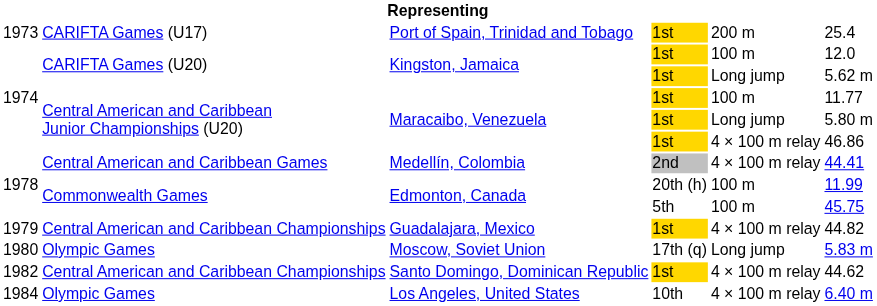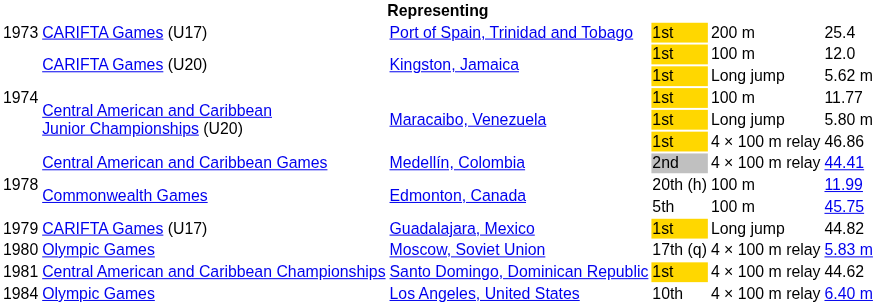 <table>
 <tr>
 <th colspan="6">Representing </th>
 </tr>
 <tr>
 <td>1973</td>
 <td><a href='#'>CARIFTA Games</a> (U17)</td>
 <td><a href='#'>Port of Spain, Trinidad and Tobago</a></td>
 <td bgcolor=gold>1st</td>
 <td>200 m</td>
 <td>25.4</td>
 </tr>
 <tr>
 <td rowspan=5>1974</td>
 <td rowspan=2><a href='#'>CARIFTA Games</a> (U20)</td>
 <td rowspan=2><a href='#'>Kingston, Jamaica</a></td>
 <td bgcolor=gold>1st</td>
 <td>100 m</td>
 <td>12.0</td>
 </tr>
 <tr>
 <td bgcolor=gold>1st</td>
 <td>Long jump</td>
 <td>5.62 m</td>
 </tr>
 <tr>
 <td rowspan=3><a href='#'>Central American and Caribbean<br>Junior Championships</a> (U20)</td>
 <td rowspan=3><a href='#'>Maracaibo, Venezuela</a></td>
 <td bgcolor=gold>1st</td>
 <td>100 m</td>
 <td>11.77</td>
 </tr>
 <tr>
 <td bgcolor=gold>1st</td>
 <td>Long jump</td>
 <td>5.80 m</td>
 </tr>
 <tr>
 <td bgcolor=gold>1st</td>
 <td>4 × 100 m relay</td>
 <td>46.86</td>
 </tr>
 <tr>
 <td rowspan=3>1978</td>
 <td><a href='#'>Central American and Caribbean Games</a></td>
 <td><a href='#'>Medellín, Colombia</a></td>
 <td bgcolor=silver>2nd</td>
 <td>4 × 100 m relay</td>
 <td><a href='#'>44.41</a></td>
 </tr>
 <tr>
 <td rowspan=2><a href='#'>Commonwealth Games</a></td>
 <td rowspan=2><a href='#'>Edmonton, Canada</a></td>
 <td>20th (h)</td>
 <td>100 m</td>
 <td><a href='#'>11.99</a></td>
 </tr>
 <tr>
 <td>5th</td>
 <td>100 m</td>
 <td><a href='#'>45.75</a></td>
 </tr>
 <tr>
 <td>1979</td>
-<td><a href='#'>Central American and Caribbean Championships</a></td>
+<td><a href='#'>CARIFTA Games</a> (U17)</td>
 <td><a href='#'>Guadalajara, Mexico</a></td>
 <td bgcolor=gold>1st</td>
-<td>4 × 100 m relay</td>
+<td>Long jump</td>
 <td>44.82</td>
 </tr>
 <tr>
 <td>1980</td>
 <td><a href='#'>Olympic Games</a></td>
 <td><a href='#'>Moscow, Soviet Union</a></td>
 <td>17th (q)</td>
-<td>Long jump</td>
+<td>4 × 100 m relay</td>
 <td><a href='#'>5.83 m</a></td>
 </tr>
 <tr>
-<td>1982</td>
+<td>1981</td>
 <td><a href='#'>Central American and Caribbean Championships</a></td>
 <td><a href='#'>Santo Domingo, Dominican Republic</a></td>
 <td bgcolor=gold>1st</td>
 <td>4 × 100 m relay</td>
 <td>44.62</td>
 </tr>
 <tr>
 <td>1984</td>
 <td><a href='#'>Olympic Games</a></td>
 <td><a href='#'>Los Angeles, United States</a></td>
 <td>10th</td>
 <td>4 × 100 m relay</td>
 <td><a href='#'>6.40 m</a></td>
 </tr>
 </table>
